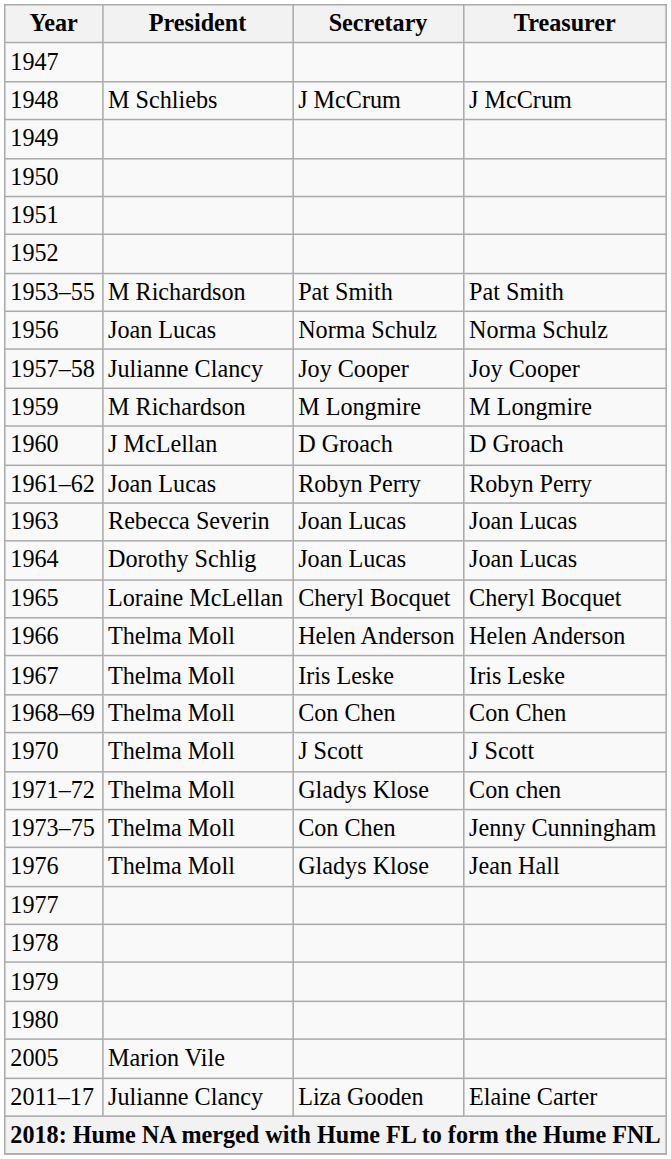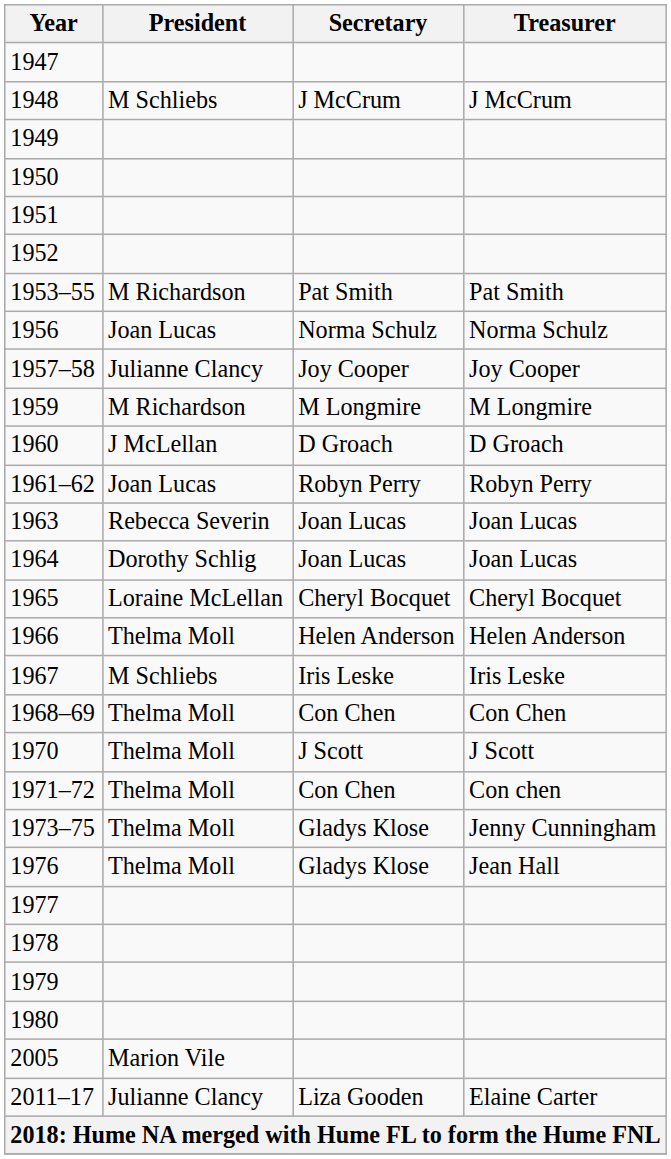 <table class="wikitable collapsible collapsed">
 <tr>
 <th>Year</th>
 <th>President</th>
 <th>Secretary</th>
 <th>Treasurer</th>
 </tr>
 <tr>
 <td>1947</td>
 <td></td>
 <td></td>
 <td></td>
 </tr>
 <tr>
 <td>1948</td>
 <td>M Schliebs</td>
 <td>J McCrum</td>
 <td>J McCrum</td>
 </tr>
 <tr>
 <td>1949</td>
 <td></td>
 <td></td>
 <td></td>
 </tr>
 <tr>
 <td>1950</td>
 <td></td>
 <td></td>
 <td></td>
 </tr>
 <tr>
 <td>1951</td>
 <td></td>
 <td></td>
 <td></td>
 </tr>
 <tr>
 <td>1952</td>
 <td></td>
 <td></td>
 <td></td>
 </tr>
 <tr>
 <td>1953–55</td>
 <td>M Richardson</td>
 <td>Pat Smith</td>
 <td>Pat Smith</td>
 </tr>
 <tr>
 <td>1956</td>
 <td>Joan Lucas</td>
 <td>Norma Schulz</td>
 <td>Norma Schulz</td>
 </tr>
 <tr>
 <td>1957–58</td>
 <td>Julianne Clancy</td>
 <td>Joy Cooper</td>
 <td>Joy Cooper</td>
 </tr>
 <tr>
 <td>1959</td>
 <td>M Richardson</td>
 <td>M Longmire</td>
 <td>M Longmire</td>
 </tr>
 <tr>
 <td>1960</td>
 <td>J McLellan</td>
 <td>D Groach</td>
 <td>D Groach</td>
 </tr>
 <tr>
 <td>1961–62</td>
 <td>Joan Lucas</td>
 <td>Robyn Perry</td>
 <td>Robyn Perry</td>
 </tr>
 <tr>
 <td>1963</td>
 <td>Rebecca Severin</td>
 <td>Joan Lucas</td>
 <td>Joan Lucas</td>
 </tr>
 <tr>
 <td>1964</td>
 <td>Dorothy Schlig</td>
 <td>Joan Lucas</td>
 <td>Joan Lucas</td>
 </tr>
 <tr>
 <td>1965</td>
 <td>Loraine McLellan</td>
 <td>Cheryl Bocquet</td>
 <td>Cheryl Bocquet</td>
 </tr>
 <tr>
 <td>1966</td>
 <td>Thelma Moll</td>
 <td>Helen Anderson</td>
 <td>Helen Anderson</td>
 </tr>
 <tr>
 <td>1967</td>
-<td>Thelma Moll</td>
+<td>M Schliebs</td>
 <td>Iris Leske</td>
 <td>Iris Leske</td>
 </tr>
 <tr>
 <td>1968–69</td>
 <td>Thelma Moll</td>
 <td>Con Chen</td>
 <td>Con Chen</td>
 </tr>
 <tr>
 <td>1970</td>
 <td>Thelma Moll</td>
 <td>J Scott</td>
 <td>J Scott</td>
 </tr>
 <tr>
 <td>1971–72</td>
 <td>Thelma Moll</td>
-<td>Gladys Klose</td>
+<td>Con Chen</td>
 <td>Con chen</td>
 </tr>
 <tr>
 <td>1973–75</td>
 <td>Thelma Moll</td>
-<td>Con Chen</td>
+<td>Gladys Klose</td>
 <td>Jenny Cunningham</td>
 </tr>
 <tr>
 <td>1976</td>
 <td>Thelma Moll</td>
 <td>Gladys Klose</td>
 <td>Jean Hall</td>
 </tr>
 <tr>
 <td>1977</td>
 <td></td>
 <td></td>
 <td></td>
 </tr>
 <tr>
 <td>1978</td>
 <td></td>
 <td></td>
 <td></td>
 </tr>
 <tr>
 <td>1979</td>
 <td></td>
 <td></td>
 <td></td>
 </tr>
 <tr>
 <td>1980</td>
 <td></td>
 <td></td>
 <td></td>
 </tr>
 <tr>
 <td>2005</td>
 <td>Marion Vile</td>
 <td></td>
 <td></td>
 </tr>
 <tr>
 <td>2011–17</td>
 <td>Julianne Clancy</td>
 <td>Liza Gooden</td>
 <td>Elaine Carter</td>
 </tr>
 <tr>
 <th colspan="4" align="center"><strong>2018: Hume NA merged with Hume FL to form the Hume FNL</strong></th>
 </tr>
 <tr>
 </tr>
 </table>
